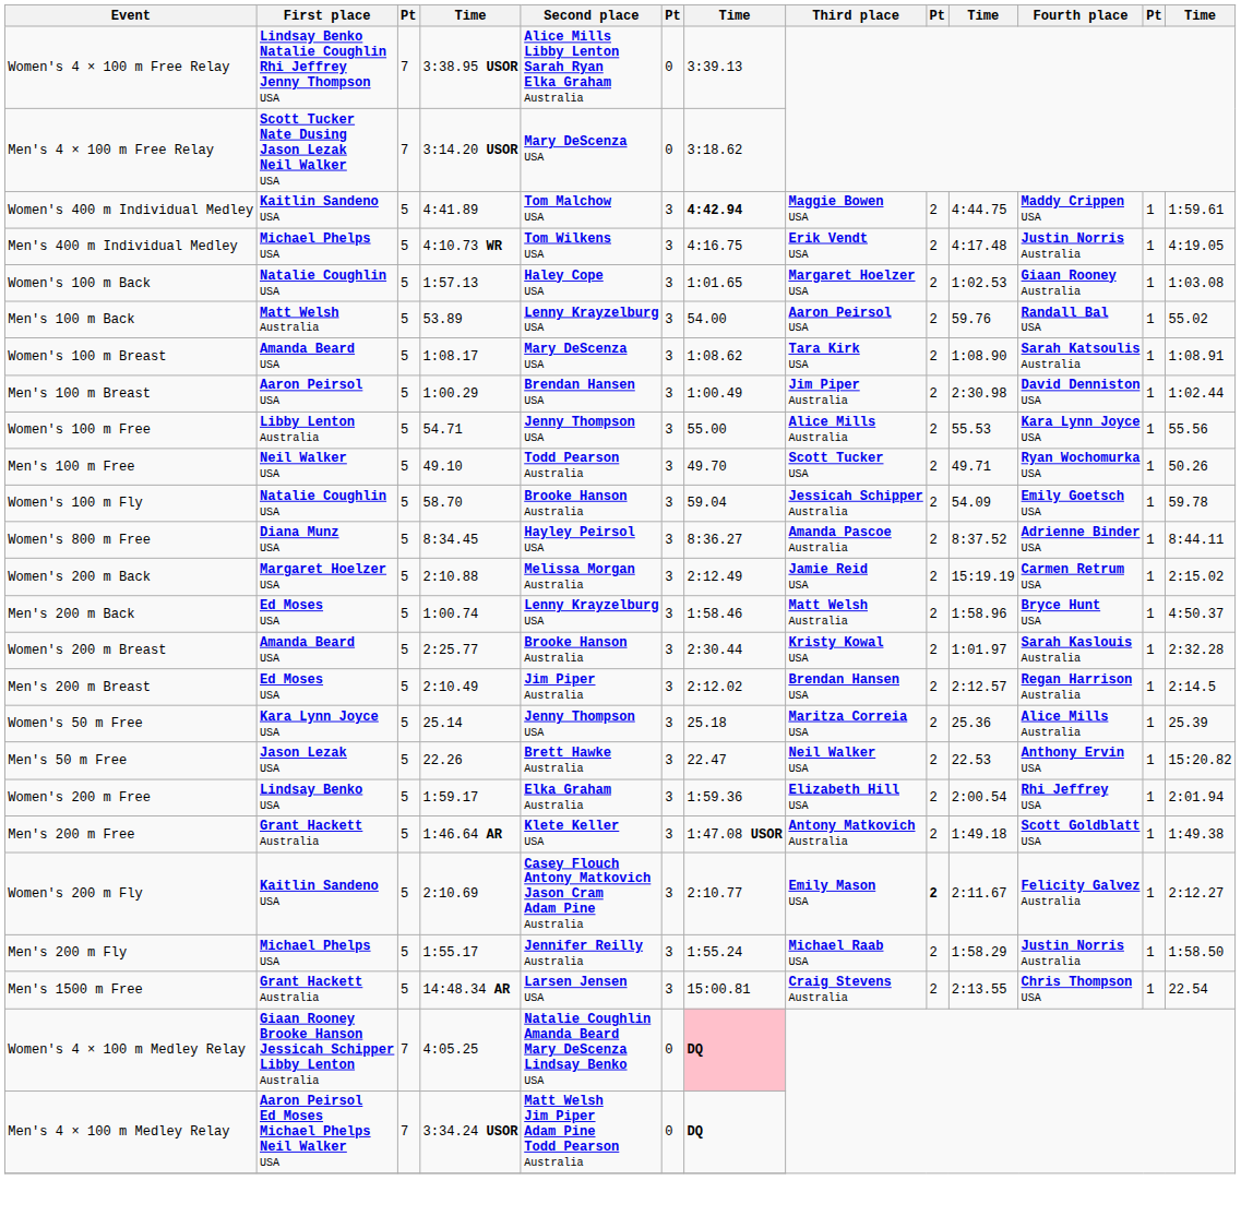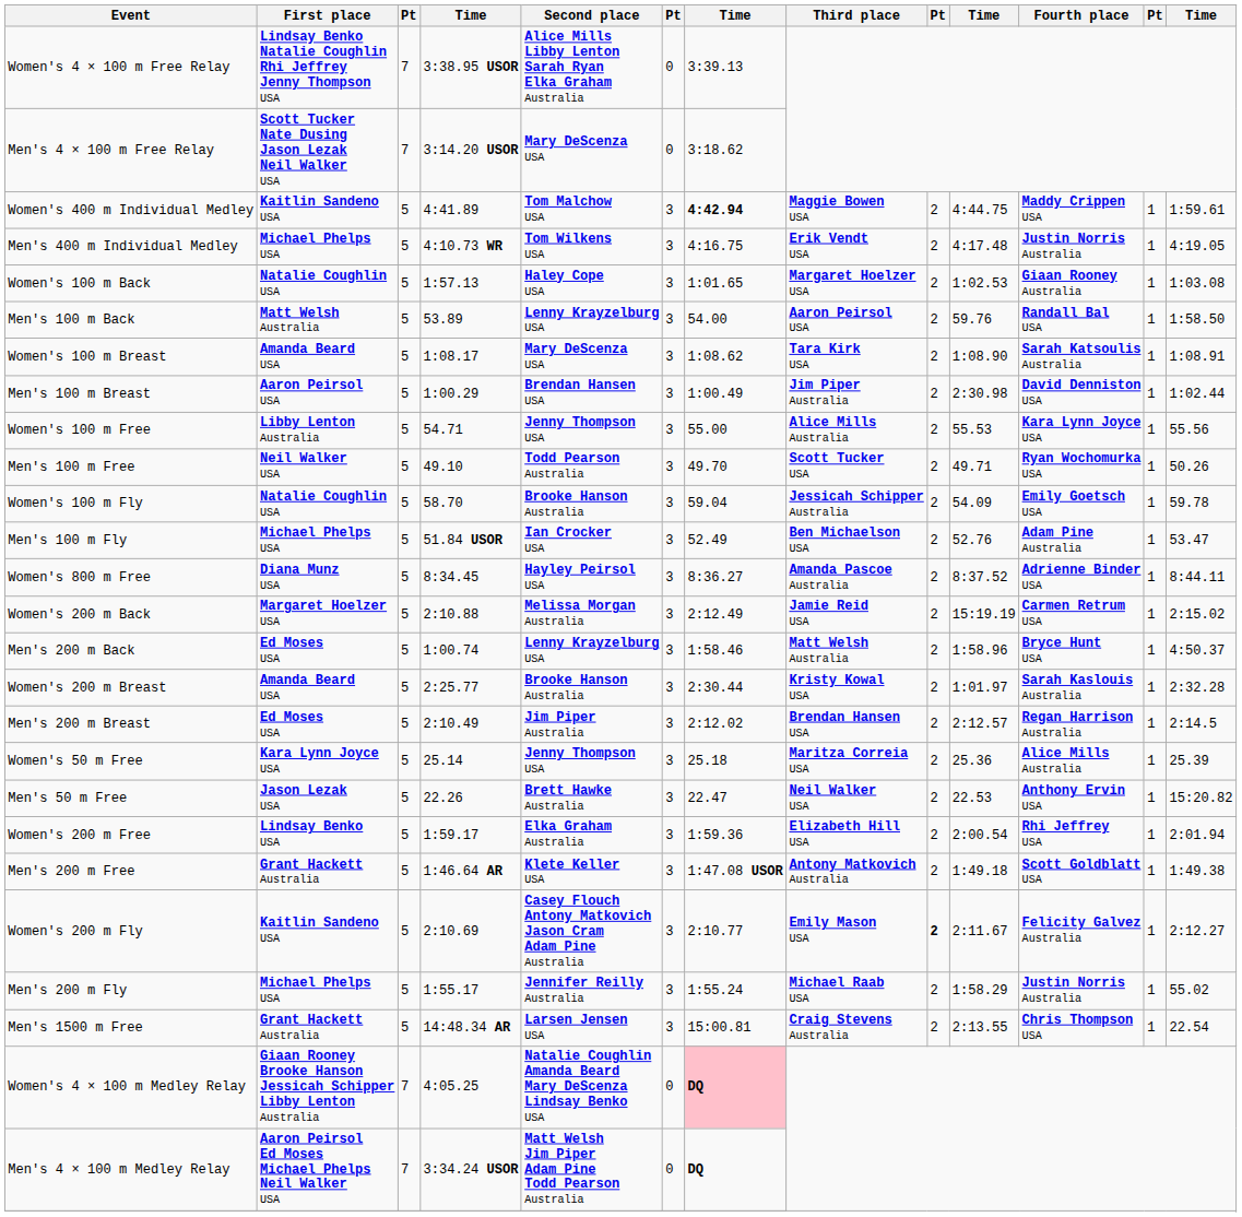 <table class="wikitable">
 <tr>
 <th>Event</th>
 <th>First place</th>
 <th>Pt</th>
 <th>Time</th>
 <th>Second place</th>
 <th>Pt</th>
 <th>Time</th>
 <th>Third place</th>
 <th>Pt</th>
 <th>Time</th>
 <th>Fourth place</th>
 <th>Pt</th>
 <th>Time</th>
 </tr>
 <tr>
 <td>Women's 4 × 100 m Free Relay</td>
 <td><strong><a href='#'>Lindsay Benko</a><br><a href='#'>Natalie Coughlin</a><br><a href='#'>Rhi Jeffrey</a><br><a href='#'>Jenny Thompson</a></strong><br><small> USA</small></td>
 <td>7</td>
 <td>3:38.95 <strong>USOR</strong></td>
 <td><strong><a href='#'>Alice Mills</a><br><a href='#'>Libby Lenton</a><br><a href='#'>Sarah Ryan</a><br><a href='#'>Elka Graham</a></strong><br><small> Australia</small></td>
 <td>0</td>
 <td>3:39.13</td>
 </tr>
 <tr>
 <td>Men's 4 × 100 m Free Relay</td>
 <td><strong><a href='#'>Scott Tucker</a><br><a href='#'>Nate Dusing</a><br><a href='#'>Jason Lezak</a><br><a href='#'>Neil Walker</a></strong><br><small> USA</small></td>
 <td>7</td>
 <td>3:14.20 <strong>USOR</strong></td>
 <td><strong><a href='#'>Mary DeScenza</a></strong><br><small> USA</small></td>
 <td>0</td>
 <td>3:18.62</td>
 </tr>
 <tr>
 <td>Women's 400 m Individual Medley</td>
 <td><strong><a href='#'>Kaitlin Sandeno</a></strong><br><small> USA</small></td>
 <td>5</td>
 <td>4:41.89</td>
 <td><strong><a href='#'>Tom Malchow</a></strong><br><small> USA</small></td>
 <td>3</td>
 <td><strong>4:42.94</strong></td>
 <td><strong><a href='#'>Maggie Bowen</a></strong><br><small> USA</small></td>
 <td>2</td>
 <td>4:44.75</td>
 <td><strong><a href='#'>Maddy Crippen</a></strong><br><small> USA</small></td>
 <td>1</td>
 <td>1:59.61</td>
 </tr>
 <tr>
 <td>Men's 400 m Individual Medley</td>
 <td><strong><a href='#'>Michael Phelps</a></strong><br><small> USA</small></td>
 <td>5</td>
 <td>4:10.73 <strong>WR</strong></td>
 <td><strong><a href='#'>Tom Wilkens</a></strong><br><small> USA</small></td>
 <td>3</td>
 <td>4:16.75</td>
 <td><strong><a href='#'>Erik Vendt</a></strong><br><small> USA</small></td>
 <td>2</td>
 <td>4:17.48</td>
 <td><strong><a href='#'>Justin Norris</a></strong><br><small> Australia</small></td>
 <td>1</td>
 <td>4:19.05</td>
 </tr>
 <tr>
 <td>Women's 100 m Back</td>
 <td><strong><a href='#'>Natalie Coughlin</a></strong><br><small> USA</small></td>
 <td>5</td>
 <td>1:57.13</td>
 <td><strong><a href='#'>Haley Cope</a></strong><br><small> USA</small></td>
 <td>3</td>
 <td>1:01.65</td>
 <td><strong><a href='#'>Margaret Hoelzer</a></strong><br><small> USA</small></td>
 <td>2</td>
 <td>1:02.53</td>
 <td><strong><a href='#'>Giaan Rooney</a></strong><br><small> Australia</small></td>
 <td>1</td>
 <td>1:03.08</td>
 </tr>
 <tr>
 <td>Men's 100 m Back</td>
 <td><strong><a href='#'>Matt Welsh</a></strong><br><small> Australia</small></td>
 <td>5</td>
 <td>53.89</td>
 <td><strong><a href='#'>Lenny Krayzelburg</a></strong><br><small> USA</small></td>
 <td>3</td>
 <td>54.00</td>
 <td><strong><a href='#'>Aaron Peirsol</a></strong><br><small> USA</small></td>
 <td>2</td>
 <td>59.76</td>
 <td><strong><a href='#'>Randall Bal</a></strong><br><small> USA</small></td>
 <td>1</td>
-<td>55.02</td>
+<td>1:58.50</td>
 </tr>
 <tr>
 <td>Women's 100 m Breast</td>
 <td><strong><a href='#'>Amanda Beard</a></strong><br><small> USA</small></td>
 <td>5</td>
 <td>1:08.17</td>
 <td><strong><a href='#'>Mary DeScenza</a></strong><br><small> USA</small></td>
 <td>3</td>
 <td>1:08.62</td>
 <td><strong><a href='#'>Tara Kirk</a></strong><br><small> USA</small></td>
 <td>2</td>
 <td>1:08.90</td>
 <td><strong><a href='#'>Sarah Katsoulis</a></strong><br><small> Australia</small></td>
 <td>1</td>
 <td>1:08.91</td>
 </tr>
 <tr>
 <td>Men's 100 m Breast</td>
 <td><strong><a href='#'>Aaron Peirsol</a></strong><br><small> USA</small></td>
 <td>5</td>
 <td>1:00.29</td>
 <td><strong><a href='#'>Brendan Hansen</a></strong><br><small> USA</small></td>
 <td>3</td>
 <td>1:00.49</td>
 <td><strong><a href='#'>Jim Piper</a></strong><br><small> Australia</small></td>
 <td>2</td>
 <td>2:30.98</td>
 <td><strong><a href='#'>David Denniston</a></strong><br><small> USA</small></td>
 <td>1</td>
 <td>1:02.44</td>
 </tr>
 <tr>
 <td>Women's 100 m Free</td>
 <td><strong><a href='#'>Libby Lenton</a></strong><br><small> Australia</small></td>
 <td>5</td>
 <td>54.71</td>
 <td><strong><a href='#'>Jenny Thompson</a></strong><br><small> USA</small></td>
 <td>3</td>
 <td>55.00</td>
 <td><strong><a href='#'>Alice Mills</a></strong><br><small> Australia</small></td>
 <td>2</td>
 <td>55.53</td>
 <td><strong><a href='#'>Kara Lynn Joyce</a></strong><br><small> USA</small></td>
 <td>1</td>
 <td>55.56</td>
 </tr>
 <tr>
 <td>Men's 100 m Free</td>
 <td><strong><a href='#'>Neil Walker</a></strong><br><small> USA</small></td>
 <td>5</td>
 <td>49.10</td>
 <td><strong><a href='#'>Todd Pearson</a></strong><br><small> Australia</small></td>
 <td>3</td>
 <td>49.70</td>
 <td><strong><a href='#'>Scott Tucker</a></strong><br><small> USA</small></td>
 <td>2</td>
 <td>49.71</td>
 <td><strong><a href='#'>Ryan Wochomurka</a></strong><br><small> USA</small></td>
 <td>1</td>
 <td>50.26</td>
 </tr>
 <tr>
 <td>Women's 100 m Fly</td>
 <td><strong><a href='#'>Natalie Coughlin</a></strong><br><small> USA</small></td>
 <td>5</td>
 <td>58.70</td>
 <td><strong><a href='#'>Brooke Hanson</a></strong><br><small> Australia</small></td>
 <td>3</td>
 <td>59.04</td>
 <td><strong><a href='#'>Jessicah Schipper</a></strong><br><small> Australia</small></td>
 <td>2</td>
 <td>54.09</td>
 <td><strong><a href='#'>Emily Goetsch</a></strong><br><small> USA</small></td>
 <td>1</td>
 <td>59.78</td>
+</tr>
+<tr>
+<td>Men's 100 m Fly</td>
+<td><strong><a href='#'>Michael Phelps</a></strong><br><small> USA</small></td>
+<td>5</td>
+<td>51.84 <strong>USOR</strong></td>
+<td><strong><a href='#'>Ian Crocker</a></strong><br><small> USA</small></td>
+<td>3</td>
+<td>52.49</td>
+<td><strong><a href='#'>Ben Michaelson</a></strong><br><small> USA</small></td>
+<td>2</td>
+<td>52.76</td>
+<td><strong><a href='#'>Adam Pine</a></strong><br><small> Australia</small></td>
+<td>1</td>
+<td>53.47</td>
 </tr>
 <tr>
 <td>Women's 800 m Free</td>
 <td><strong><a href='#'>Diana Munz</a></strong><br><small> USA</small></td>
 <td>5</td>
 <td>8:34.45</td>
 <td><strong><a href='#'>Hayley Peirsol</a></strong><br><small> USA</small></td>
 <td>3</td>
 <td>8:36.27</td>
 <td><strong><a href='#'>Amanda Pascoe</a></strong><br><small> Australia</small></td>
 <td>2</td>
 <td>8:37.52</td>
 <td><strong><a href='#'>Adrienne Binder</a></strong><br><small> USA</small></td>
 <td>1</td>
 <td>8:44.11</td>
 </tr>
 <tr>
 <td>Women's 200 m Back</td>
 <td><strong><a href='#'>Margaret Hoelzer</a></strong><br><small> USA</small></td>
 <td>5</td>
 <td>2:10.88</td>
 <td><strong><a href='#'>Melissa Morgan</a></strong><br><small> Australia</small></td>
 <td>3</td>
 <td>2:12.49</td>
 <td><strong><a href='#'>Jamie Reid</a></strong><br><small> USA</small></td>
 <td>2</td>
 <td>15:19.19</td>
 <td><strong><a href='#'>Carmen Retrum</a></strong><br><small> USA</small></td>
 <td>1</td>
 <td>2:15.02</td>
 </tr>
 <tr>
 <td>Men's 200 m Back</td>
 <td><strong><a href='#'>Ed Moses</a></strong><br><small> USA</small></td>
 <td>5</td>
 <td>1:00.74</td>
 <td><strong><a href='#'>Lenny Krayzelburg</a></strong><br><small> USA</small></td>
 <td>3</td>
 <td>1:58.46</td>
 <td><strong><a href='#'>Matt Welsh</a></strong><br><small> Australia</small></td>
 <td>2</td>
 <td>1:58.96</td>
 <td><strong><a href='#'>Bryce Hunt</a></strong><br><small> USA</small></td>
 <td>1</td>
 <td>4:50.37</td>
 </tr>
 <tr>
 <td>Women's 200 m Breast</td>
 <td><strong><a href='#'>Amanda Beard</a></strong><br><small> USA</small></td>
 <td>5</td>
 <td>2:25.77</td>
 <td><strong><a href='#'>Brooke Hanson</a></strong><br><small> Australia</small></td>
 <td>3</td>
 <td>2:30.44</td>
 <td><strong><a href='#'>Kristy Kowal</a></strong><br><small> USA</small></td>
 <td>2</td>
 <td>1:01.97</td>
 <td><strong><a href='#'>Sarah Kaslouis</a></strong><br><small> Australia</small></td>
 <td>1</td>
 <td>2:32.28</td>
 </tr>
 <tr>
 <td>Men's 200 m Breast</td>
 <td><strong><a href='#'>Ed Moses</a></strong><br><small> USA</small></td>
 <td>5</td>
 <td>2:10.49</td>
 <td><strong><a href='#'>Jim Piper</a></strong><br><small> Australia</small></td>
 <td>3</td>
 <td>2:12.02</td>
 <td><strong><a href='#'>Brendan Hansen</a></strong><br><small> USA</small></td>
 <td>2</td>
 <td>2:12.57</td>
 <td><strong><a href='#'>Regan Harrison</a></strong><br><small> Australia</small></td>
 <td>1</td>
 <td>2:14.5</td>
 </tr>
 <tr>
 <td>Women's 50 m Free</td>
 <td><strong><a href='#'>Kara Lynn Joyce</a></strong><br><small> USA</small></td>
 <td>5</td>
 <td>25.14</td>
 <td><strong><a href='#'>Jenny Thompson</a></strong><br><small> USA</small></td>
 <td>3</td>
 <td>25.18</td>
 <td><strong><a href='#'>Maritza Correia</a></strong><br><small> USA</small></td>
 <td>2</td>
 <td>25.36</td>
 <td><strong><a href='#'>Alice Mills</a></strong><br><small> Australia</small></td>
 <td>1</td>
 <td>25.39</td>
 </tr>
 <tr>
 <td>Men's 50 m Free</td>
 <td><strong><a href='#'>Jason Lezak</a></strong><br><small> USA</small></td>
 <td>5</td>
 <td>22.26</td>
 <td><strong><a href='#'>Brett Hawke</a></strong><br><small> Australia</small></td>
 <td>3</td>
 <td>22.47</td>
 <td><strong><a href='#'>Neil Walker</a></strong><br><small> USA</small></td>
 <td>2</td>
 <td>22.53</td>
 <td><strong><a href='#'>Anthony Ervin</a></strong><br><small> USA</small></td>
 <td>1</td>
 <td>15:20.82</td>
 </tr>
 <tr>
 <td>Women's 200 m Free</td>
 <td><strong><a href='#'>Lindsay Benko</a></strong><br><small> USA</small></td>
 <td>5</td>
 <td>1:59.17</td>
 <td><strong><a href='#'>Elka Graham</a></strong><br><small> Australia</small></td>
 <td>3</td>
 <td>1:59.36</td>
 <td><strong><a href='#'>Elizabeth Hill</a></strong><br><small> USA</small></td>
 <td>2</td>
 <td>2:00.54</td>
 <td><strong><a href='#'>Rhi Jeffrey</a></strong><br><small> USA</small></td>
 <td>1</td>
 <td>2:01.94</td>
 </tr>
 <tr>
 <td>Men's 200 m Free</td>
 <td><strong><a href='#'>Grant Hackett</a></strong><br><small> Australia</small></td>
 <td>5</td>
 <td>1:46.64 <strong>AR</strong></td>
 <td><strong><a href='#'>Klete Keller</a></strong><br><small> USA</small></td>
 <td>3</td>
 <td>1:47.08 <strong>USOR</strong></td>
 <td><strong><a href='#'>Antony Matkovich</a></strong><br><small> Australia</small></td>
 <td>2</td>
 <td>1:49.18</td>
 <td><strong><a href='#'>Scott Goldblatt</a></strong><br><small> USA</small></td>
 <td>1</td>
 <td>1:49.38</td>
 </tr>
 <tr>
 <td>Women's 200 m Fly</td>
 <td><strong><a href='#'>Kaitlin Sandeno</a></strong><br><small> USA</small></td>
 <td>5</td>
 <td>2:10.69</td>
 <td><strong><a href='#'>Casey Flouch</a><br><a href='#'>Antony Matkovich</a><br><a href='#'>Jason Cram</a><br><a href='#'>Adam Pine</a></strong><br><small> Australia</small></td>
 <td>3</td>
 <td>2:10.77</td>
 <td><strong><a href='#'>Emily Mason</a></strong><br><small> USA</small></td>
 <td><strong>2</strong></td>
 <td>2:11.67</td>
 <td><strong><a href='#'>Felicity Galvez</a></strong><br><small> Australia</small></td>
 <td>1</td>
 <td>2:12.27</td>
 </tr>
 <tr>
 <td>Men's 200 m Fly</td>
 <td><strong><a href='#'>Michael Phelps</a></strong><br><small> USA</small></td>
 <td>5</td>
 <td>1:55.17</td>
 <td><strong><a href='#'>Jennifer Reilly</a></strong><br><small> Australia</small></td>
 <td>3</td>
 <td>1:55.24</td>
 <td><strong><a href='#'>Michael Raab</a></strong><br><small> USA</small></td>
 <td>2</td>
 <td>1:58.29</td>
 <td><strong><a href='#'>Justin Norris</a></strong><br><small> Australia</small></td>
 <td>1</td>
-<td>1:58.50</td>
+<td>55.02</td>
 </tr>
 <tr>
 <td>Men's 1500 m Free</td>
 <td><strong><a href='#'>Grant Hackett</a></strong><br><small> Australia</small></td>
 <td>5</td>
 <td>14:48.34 <strong>AR</strong></td>
 <td><strong><a href='#'>Larsen Jensen</a></strong><br><small> USA</small></td>
 <td>3</td>
 <td>15:00.81</td>
 <td><strong><a href='#'>Craig Stevens</a></strong><br><small> Australia</small></td>
 <td>2</td>
 <td>2:13.55</td>
 <td><strong><a href='#'>Chris Thompson</a></strong><br><small> USA</small></td>
 <td>1</td>
 <td>22.54</td>
 </tr>
 <tr>
 <td>Women's 4 × 100 m Medley Relay</td>
 <td><strong><a href='#'>Giaan Rooney</a><br><a href='#'>Brooke Hanson</a><br><a href='#'>Jessicah Schipper</a><br><a href='#'>Libby Lenton</a></strong><br><small> Australia</small></td>
 <td>7</td>
 <td>4:05.25</td>
 <td><strong><a href='#'>Natalie Coughlin</a><br><a href='#'>Amanda Beard</a><br><a href='#'>Mary DeScenza</a><br><a href='#'>Lindsay Benko</a></strong><br><small> USA</small></td>
 <td>0</td>
 <td style="background: pink;"><strong>DQ</strong></td>
 </tr>
 <tr>
 <td>Men's 4 × 100 m Medley Relay</td>
 <td><strong><a href='#'>Aaron Peirsol</a><br><a href='#'>Ed Moses</a><br><a href='#'>Michael Phelps</a><br><a href='#'>Neil Walker</a></strong><br><small> USA</small></td>
 <td>7</td>
 <td>3:34.24 <strong>USOR</strong></td>
 <td><strong><a href='#'>Matt Welsh</a><br><a href='#'>Jim Piper</a><br><a href='#'>Adam Pine</a><br><a href='#'>Todd Pearson</a></strong><br><small> Australia</small></td>
 <td>0</td>
 <td><strong>DQ</strong></td>
 </tr>
 <tr>
 </tr>
 </table>
